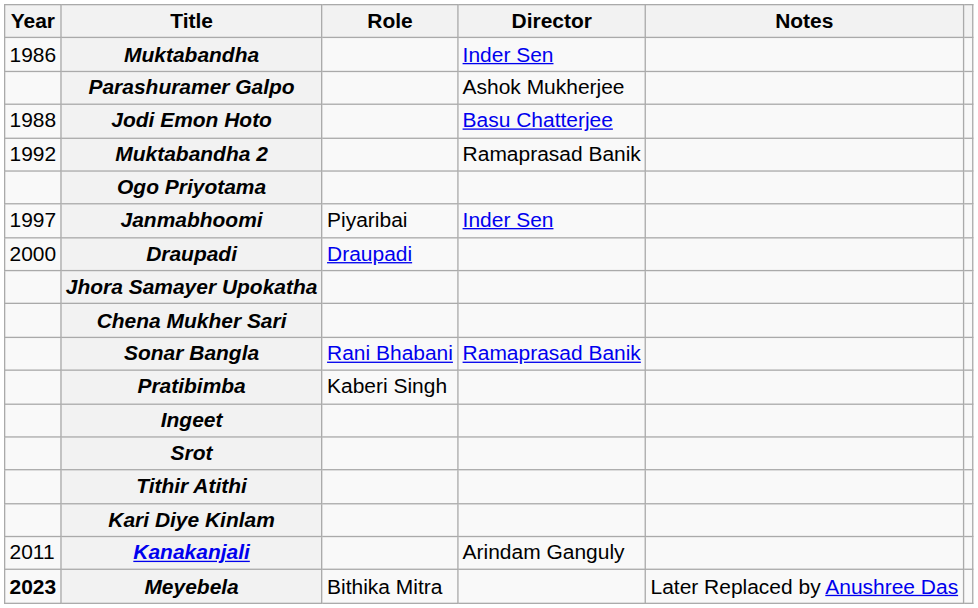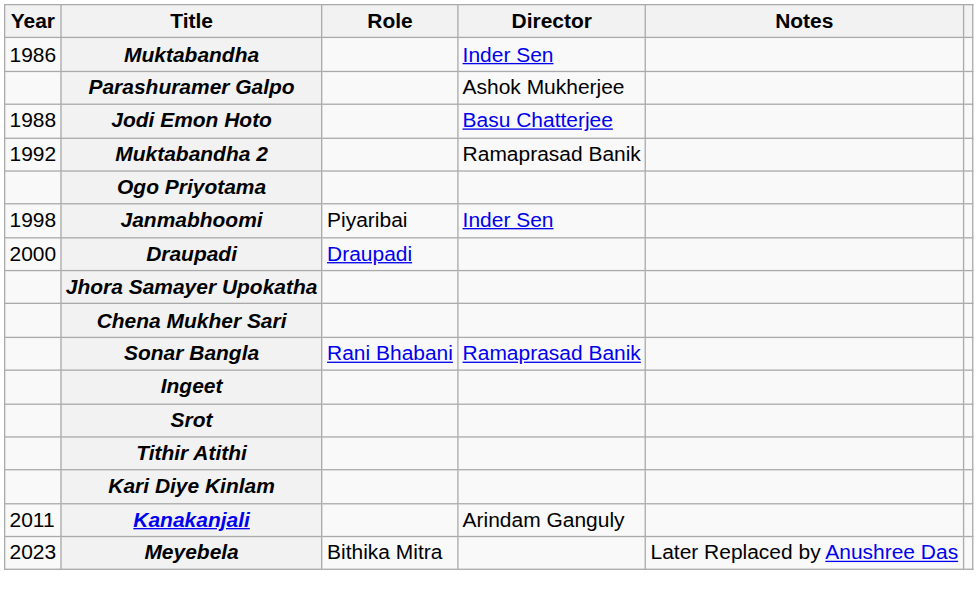 <table class="wikitable sortable">
 <tr>
 <th>Year</th>
 <th>Title</th>
 <th>Role</th>
 <th>Director</th>
 <th>Notes</th>
 <th></th>
 </tr>
 <tr>
 <td>1986</td>
 <th><em>Muktabandha</em></th>
 <td></td>
 <td><a href='#'>Inder Sen</a></td>
 <td></td>
 <td></td>
 </tr>
 <tr>
 <td></td>
 <th><em>Parashuramer Galpo</em></th>
 <td></td>
 <td>Ashok Mukherjee</td>
 <td></td>
 <td></td>
 </tr>
 <tr>
 <td>1988</td>
 <th><em>Jodi Emon Hoto</em></th>
 <td></td>
 <td><a href='#'>Basu Chatterjee</a></td>
 <td></td>
 <td></td>
 </tr>
 <tr>
 <td>1992</td>
 <th><em>Muktabandha 2</em></th>
 <td></td>
 <td>Ramaprasad Banik</td>
 <td></td>
 <td></td>
 </tr>
 <tr>
 <td></td>
 <th><em>Ogo Priyotama</em></th>
 <td></td>
 <td></td>
 <td></td>
 <td></td>
 </tr>
 <tr>
-<td>1997</td>
+<td>1998</td>
 <th><em>Janmabhoomi</em></th>
 <td>Piyaribai</td>
 <td><a href='#'>Inder Sen</a></td>
 <td></td>
 <td></td>
 </tr>
 <tr>
 <td>2000</td>
 <th><em>Draupadi</em></th>
 <td><a href='#'>Draupadi</a></td>
 <td></td>
 <td></td>
 <td></td>
 </tr>
 <tr>
 <td></td>
 <th><em>Jhora Samayer Upokatha</em></th>
 <td></td>
 <td></td>
 <td></td>
 <td></td>
 </tr>
 <tr>
 <td></td>
 <th><em>Chena Mukher Sari</em></th>
 <td></td>
 <td></td>
 <td></td>
 <td></td>
 </tr>
 <tr>
 <td></td>
 <th><em>Sonar Bangla</em></th>
 <td><a href='#'>Rani Bhabani</a></td>
 <td><a href='#'>Ramaprasad Banik</a></td>
-<td></td>
-<td></td>
-</tr>
-<tr>
-<td></td>
-<th><em>Pratibimba</em></th>
-<td>Kaberi Singh</td>
-<td></td>
 <td></td>
 <td></td>
 </tr>
 <tr>
 <td></td>
 <th><em>Ingeet</em></th>
 <td></td>
 <td></td>
 <td></td>
 <td></td>
 </tr>
 <tr>
 <td></td>
 <th><em>Srot</em></th>
 <td></td>
 <td></td>
 <td></td>
 <td></td>
 </tr>
 <tr>
 <td></td>
 <th><em>Tithir Atithi</em></th>
 <td></td>
 <td></td>
 <td></td>
 <td></td>
 </tr>
 <tr>
 <td></td>
 <th><em>Kari Diye Kinlam</em></th>
 <td></td>
 <td></td>
 <td></td>
 <td></td>
 </tr>
 <tr>
 <td>2011</td>
 <th><em><a href='#'>Kanakanjali</a></em></th>
 <td></td>
 <td>Arindam Ganguly</td>
 <td></td>
 <td></td>
 </tr>
 <tr>
-<td><strong>2023</strong></td>
+<td>2023</td>
 <th><em>Meyebela</em></th>
 <td>Bithika Mitra</td>
 <td></td>
 <td>Later Replaced by <a href='#'>Anushree Das</a></td>
 <td></td>
 </tr>
 </table>
